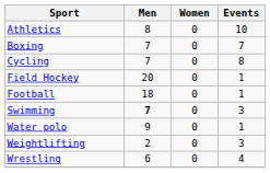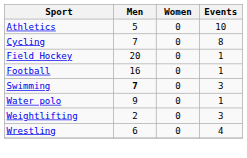 <table class="wikitable sortable" style="text-align:center;">
 <tr>
 <th width=150>Sport</th>
 <th width=55>Men</th>
 <th width=55>Women</th>
 <th width=55>Events</th>
 </tr>
 <tr>
 <td align=left><a href='#'>Athletics</a></td>
-<td>8</td>
+<td>5</td>
 <td>0</td>
 <td>10</td>
-</tr>
-<tr>
-<td align=left><a href='#'>Boxing</a></td>
-<td>7</td>
-<td>0</td>
-<td>7</td>
 </tr>
 <tr>
 <td align=left><a href='#'>Cycling</a></td>
 <td>7</td>
 <td>0</td>
 <td>8</td>
 </tr>
 <tr>
 <td align=left><a href='#'>Field Hockey</a></td>
 <td>20</td>
 <td>0</td>
 <td>1</td>
 </tr>
 <tr>
 <td align=left><a href='#'>Football</a></td>
-<td>18</td>
+<td>16</td>
 <td>0</td>
 <td>1</td>
 </tr>
 <tr>
 <td align=left><a href='#'>Swimming</a></td>
 <td><strong>7</strong></td>
 <td>0</td>
 <td>3</td>
 </tr>
 <tr>
 <td align=left><a href='#'>Water polo</a></td>
 <td>9</td>
 <td>0</td>
 <td>1</td>
 </tr>
 <tr>
 <td align=left><a href='#'>Weightlifting</a></td>
 <td>2</td>
 <td>0</td>
 <td>3</td>
 </tr>
 <tr>
 <td align=left><a href='#'>Wrestling</a></td>
 <td>6</td>
 <td>0</td>
 <td>4</td>
 </tr>
 <tr class="sortbottom;">
 </tr>
 </table>
